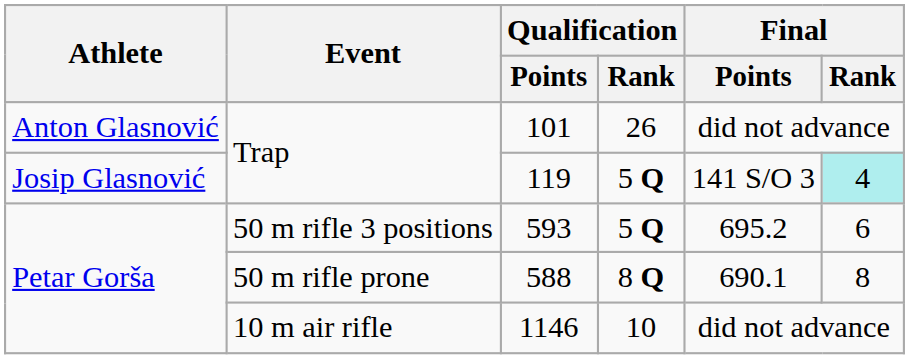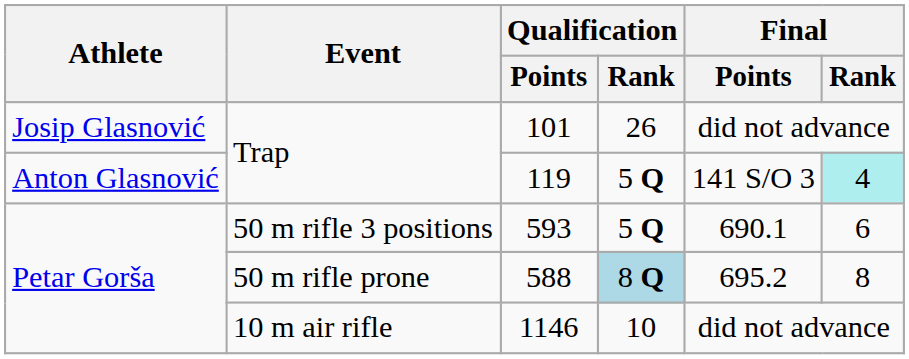 <table class="wikitable" border="1" style="font-size:90%">
 <tr>
 <th rowspan="2">Athlete</th>
 <th rowspan="2">Event</th>
 <th colspan=2>Qualification</th>
 <th colspan=2>Final</th>
 </tr>
 <tr style="font-size:95%">
 <th>Points</th>
 <th>Rank</th>
 <th>Points</th>
 <th>Rank</th>
 </tr>
 <tr align=center>
-<td align=left><a href='#'>Anton Glasnović</a></td>
+<td align=left><a href='#'>Josip Glasnović</a></td>
 <td align=left rowspan=2>Trap</td>
 <td>101</td>
 <td>26</td>
 <td colspan=2>did not advance</td>
 </tr>
 <tr align=center>
-<td align=left><a href='#'>Josip Glasnović</a></td>
+<td align=left><a href='#'>Anton Glasnović</a></td>
 <td>119</td>
 <td>5 <strong>Q</strong></td>
 <td>141 S/O 3</td>
 <td style="background: paleturquoise;">4</td>
 </tr>
 <tr align=center>
 <td align=left rowspan=3><a href='#'>Petar Gorša</a></td>
 <td align=left>50 m rifle 3 positions</td>
 <td>593</td>
 <td>5 <strong>Q</strong></td>
-<td>695.2</td>
+<td>690.1</td>
 <td>6</td>
 </tr>
 <tr align=center>
 <td align=left>50 m rifle prone</td>
 <td>588</td>
-<td>8 <strong>Q</strong></td>
-<td>690.1</td>
+<td style="background: lightblue;">8 <strong>Q</strong></td>
+<td>695.2</td>
 <td>8</td>
 </tr>
 <tr align=center>
 <td align=left>10 m air rifle</td>
 <td>1146</td>
 <td>10</td>
 <td colspan=2>did not advance</td>
 </tr>
 </table>
